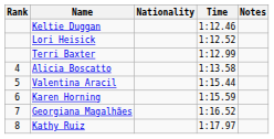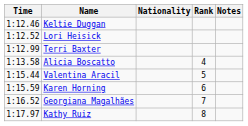 <table class="wikitable sortable" style="text-align:center">
 <tr>
-<th>Rank</th>
+<th>Time</th>
 <th>Name</th>
 <th>Nationality</th>
-<th>Time</th>
+<th>Rank</th>
 <th>Notes</th>
 </tr>
 <tr>
-<td></td>
+<td>1:12.46</td>
 <td align=left><a href='#'>Keltie Duggan</a></td>
 <td align=left></td>
-<td>1:12.46</td>
+<td></td>
 <td></td>
 </tr>
 <tr>
-<td></td>
+<td>1:12.52</td>
 <td align=left><a href='#'>Lori Heisick</a></td>
 <td align=left></td>
-<td>1:12.52</td>
+<td></td>
 <td></td>
 </tr>
 <tr>
-<td></td>
+<td>1:12.99</td>
 <td align=left><a href='#'>Terri Baxter</a></td>
 <td align=left></td>
-<td>1:12.99</td>
+<td></td>
 <td></td>
 </tr>
 <tr>
-<td>4</td>
+<td>1:13.58</td>
 <td align=left><a href='#'>Alicia Boscatto</a></td>
 <td align=left></td>
-<td>1:13.58</td>
+<td>4</td>
 <td></td>
 </tr>
 <tr>
-<td>5</td>
+<td>1:15.44</td>
 <td align=left><a href='#'>Valentina Aracil</a></td>
 <td align=left></td>
-<td>1:15.44</td>
+<td>5</td>
 <td></td>
 </tr>
 <tr>
-<td>6</td>
+<td>1:15.59</td>
 <td align=left><a href='#'>Karen Horning</a></td>
 <td align=left></td>
-<td>1:15.59</td>
+<td>6</td>
 <td></td>
 </tr>
 <tr>
-<td>7</td>
+<td>1:16.52</td>
 <td align=left><a href='#'>Georgiana Magalhães</a></td>
 <td align=left></td>
-<td>1:16.52</td>
+<td>7</td>
 <td></td>
 </tr>
 <tr>
-<td>8</td>
+<td>1:17.97</td>
 <td align=left><a href='#'>Kathy Ruiz</a></td>
 <td align=left></td>
-<td>1:17.97</td>
+<td>8</td>
 <td></td>
 </tr>
 </table>
